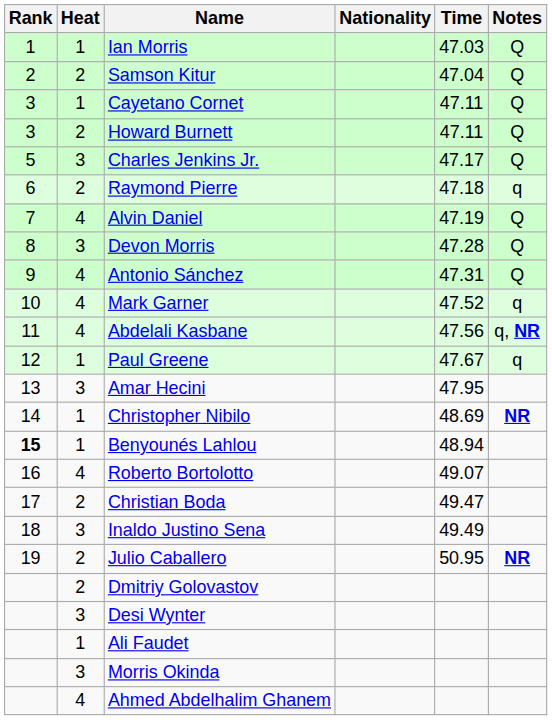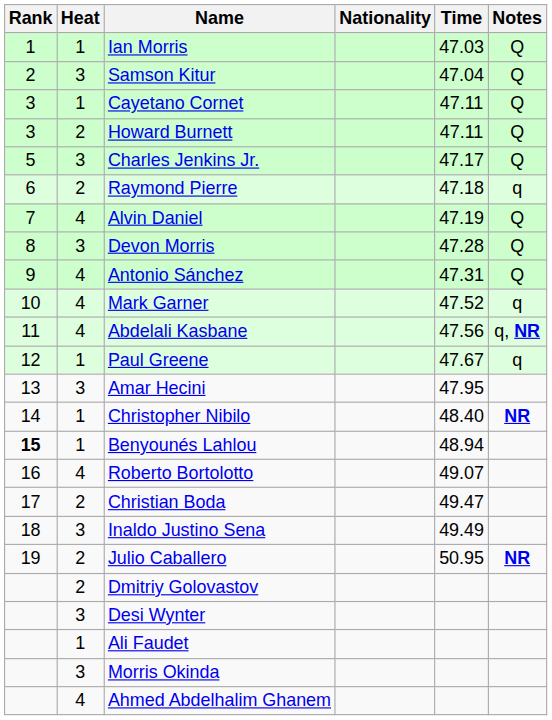 <table class="wikitable sortable" style="text-align:center">
 <tr>
 <th>Rank</th>
 <th>Heat</th>
 <th>Name</th>
 <th>Nationality</th>
 <th>Time</th>
 <th>Notes</th>
 </tr>
 <tr bgcolor=ccffcc>
 <td>1</td>
 <td>1</td>
 <td align="left"><a href='#'>Ian Morris</a></td>
 <td align=left></td>
 <td>47.03</td>
 <td>Q</td>
 </tr>
 <tr bgcolor=ccffcc>
 <td>2</td>
-<td>2</td>
+<td>3</td>
 <td align="left"><a href='#'>Samson Kitur</a></td>
 <td align=left></td>
 <td>47.04</td>
 <td>Q</td>
 </tr>
 <tr bgcolor=ccffcc>
 <td>3</td>
 <td>1</td>
 <td align="left"><a href='#'>Cayetano Cornet</a></td>
 <td align=left></td>
 <td>47.11</td>
 <td>Q</td>
 </tr>
 <tr bgcolor=ccffcc>
 <td>3</td>
 <td>2</td>
 <td align="left"><a href='#'>Howard Burnett</a></td>
 <td align=left></td>
 <td>47.11</td>
 <td>Q</td>
 </tr>
 <tr bgcolor=ccffcc>
 <td>5</td>
 <td>3</td>
 <td align="left"><a href='#'>Charles Jenkins Jr.</a></td>
 <td align=left></td>
 <td>47.17</td>
 <td>Q</td>
 </tr>
 <tr bgcolor=ddffdd>
 <td>6</td>
 <td>2</td>
 <td align="left"><a href='#'>Raymond Pierre</a></td>
 <td align=left></td>
 <td>47.18</td>
 <td>q</td>
 </tr>
 <tr bgcolor=ccffcc>
 <td>7</td>
 <td>4</td>
 <td align="left"><a href='#'>Alvin Daniel</a></td>
 <td align=left></td>
 <td>47.19</td>
 <td>Q</td>
 </tr>
 <tr bgcolor=ccffcc>
 <td>8</td>
 <td>3</td>
 <td align="left"><a href='#'>Devon Morris</a></td>
 <td align=left></td>
 <td>47.28</td>
 <td>Q</td>
 </tr>
 <tr bgcolor=ccffcc>
 <td>9</td>
 <td>4</td>
 <td align="left"><a href='#'>Antonio Sánchez</a></td>
 <td align=left></td>
 <td>47.31</td>
 <td>Q</td>
 </tr>
 <tr bgcolor=ddffdd>
 <td>10</td>
 <td>4</td>
 <td align="left"><a href='#'>Mark Garner</a></td>
 <td align=left></td>
 <td>47.52</td>
 <td>q</td>
 </tr>
 <tr bgcolor=ddffdd>
 <td>11</td>
 <td>4</td>
 <td align="left"><a href='#'>Abdelali Kasbane</a></td>
 <td align=left></td>
 <td>47.56</td>
 <td>q, <strong><a href='#'>NR</a></strong></td>
 </tr>
 <tr bgcolor=ddffdd>
 <td>12</td>
 <td>1</td>
 <td align="left"><a href='#'>Paul Greene</a></td>
 <td align=left></td>
 <td>47.67</td>
 <td>q</td>
 </tr>
 <tr>
 <td>13</td>
 <td>3</td>
 <td align="left"><a href='#'>Amar Hecini</a></td>
 <td align=left></td>
 <td>47.95</td>
 <td></td>
 </tr>
 <tr>
 <td>14</td>
 <td>1</td>
 <td align="left"><a href='#'>Christopher Nibilo</a></td>
 <td align=left></td>
-<td>48.69</td>
+<td>48.40</td>
 <td><strong><a href='#'>NR</a></strong></td>
 </tr>
 <tr>
 <td><strong>15</strong></td>
 <td>1</td>
 <td align="left"><a href='#'>Benyounés Lahlou</a></td>
 <td align=left></td>
 <td>48.94</td>
 <td></td>
 </tr>
 <tr>
 <td>16</td>
 <td>4</td>
 <td align="left"><a href='#'>Roberto Bortolotto</a></td>
 <td align=left></td>
 <td>49.07</td>
 <td></td>
 </tr>
 <tr>
 <td>17</td>
 <td>2</td>
 <td align="left"><a href='#'>Christian Boda</a></td>
 <td align=left></td>
 <td>49.47</td>
 <td></td>
 </tr>
 <tr>
 <td>18</td>
 <td>3</td>
 <td align="left"><a href='#'>Inaldo Justino Sena</a></td>
 <td align=left></td>
 <td>49.49</td>
 <td></td>
 </tr>
 <tr>
 <td>19</td>
 <td>2</td>
 <td align="left"><a href='#'>Julio Caballero</a></td>
 <td align=left></td>
 <td>50.95</td>
 <td><strong><a href='#'>NR</a></strong></td>
 </tr>
 <tr>
 <td></td>
 <td>2</td>
 <td align="left"><a href='#'>Dmitriy Golovastov</a></td>
 <td align=left></td>
 <td></td>
 <td></td>
 </tr>
 <tr>
 <td></td>
 <td>3</td>
 <td align="left"><a href='#'>Desi Wynter</a></td>
 <td align=left></td>
 <td></td>
 <td></td>
 </tr>
 <tr>
 <td></td>
 <td>1</td>
 <td align="left"><a href='#'>Ali Faudet</a></td>
 <td align=left></td>
 <td></td>
 <td></td>
 </tr>
 <tr>
 <td></td>
 <td>3</td>
 <td align="left"><a href='#'>Morris Okinda</a></td>
 <td align=left></td>
 <td></td>
 <td></td>
 </tr>
 <tr>
 <td></td>
 <td>4</td>
 <td align="left"><a href='#'>Ahmed Abdelhalim Ghanem</a></td>
 <td align=left></td>
 <td></td>
 <td></td>
 </tr>
 </table>
